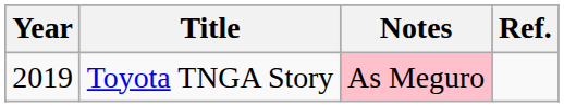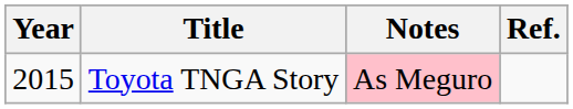 <table class="wikitable">
 <tr>
 <th>Year</th>
 <th>Title</th>
 <th>Notes</th>
 <th>Ref.</th>
 </tr>
 <tr>
-<td>2019</td>
+<td>2015</td>
 <td><a href='#'>Toyota</a> TNGA Story</td>
 <td style="background: pink;">As Meguro</td>
 <td></td>
 </tr>
 </table>
